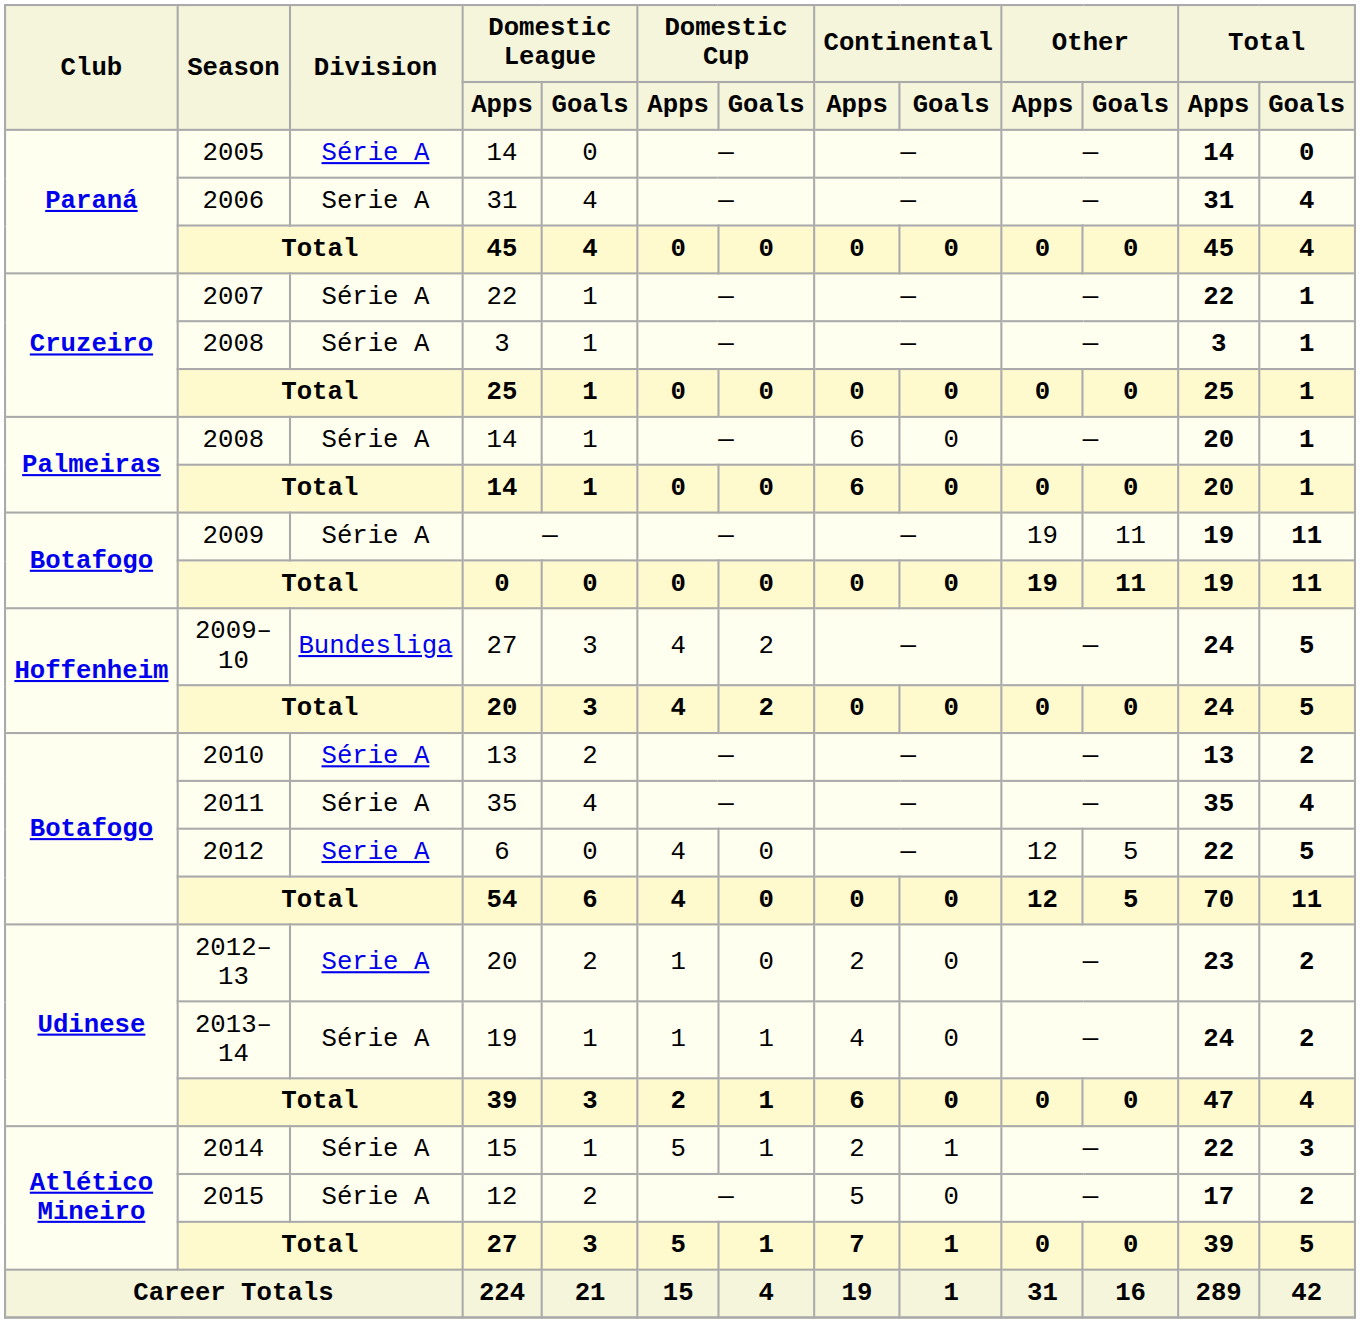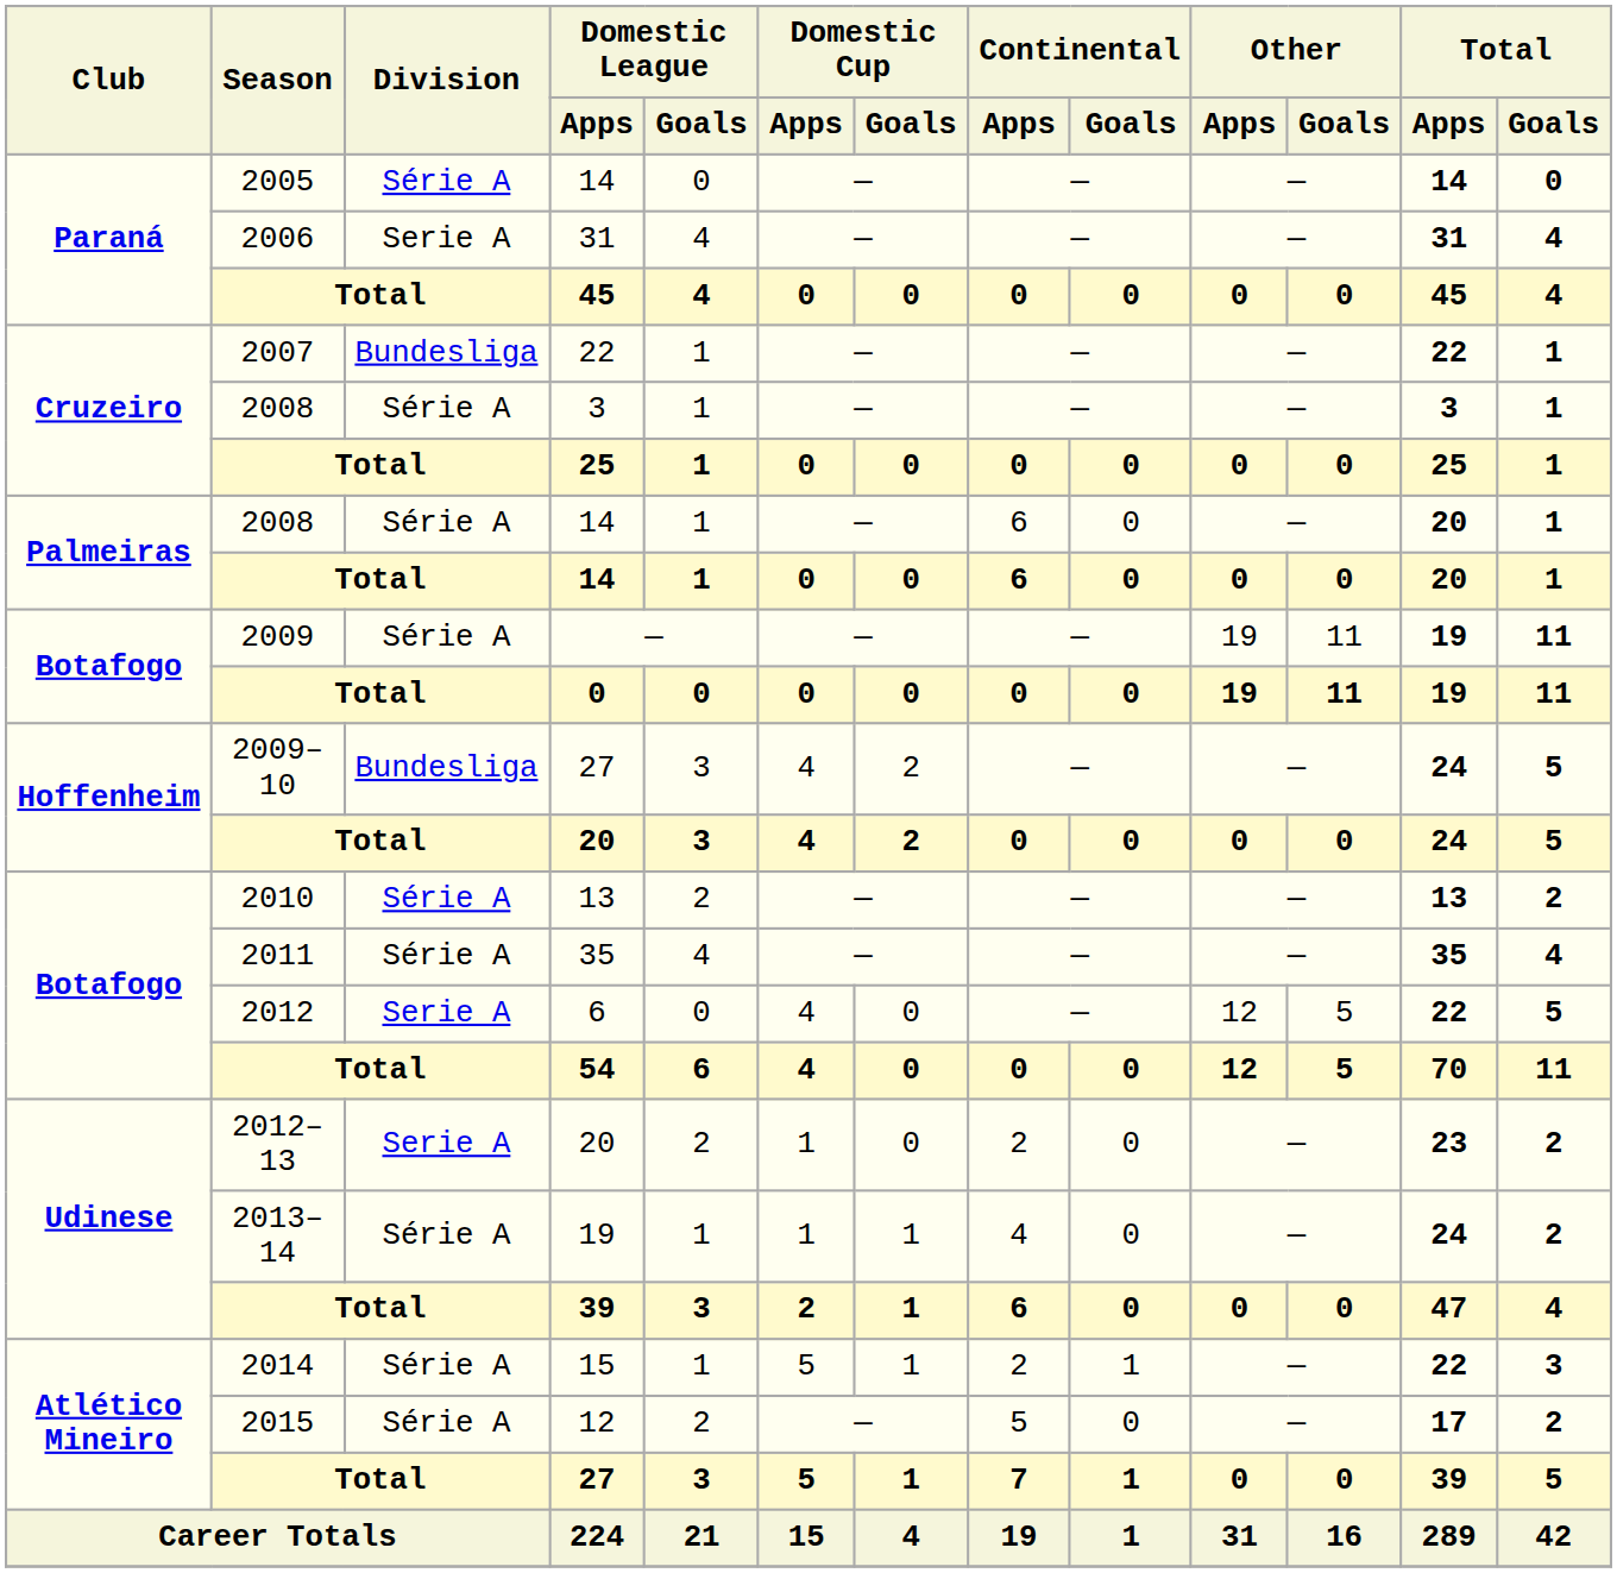 <table border=1 align=center cellpadding=4 cellspacing=3 style="background: ivory; font-size: 95%; border: 1px #aaaaaa solid; border-collapse: collapse; clear:center">
 <tr style="background:beige">
 <th rowspan="2">Club</th>
 <th rowspan="2">Season</th>
 <th rowspan="2">Division</th>
 <th colspan="2">Domestic League</th>
 <th colspan="2">Domestic Cup</th>
 <th colspan="2">Continental</th>
 <th colspan="2">Other</th>
 <th colspan="2">Total</th>
 </tr>
 <tr style="background:beige">
 <th>Apps</th>
 <th>Goals</th>
 <th>Apps</th>
 <th>Goals</th>
 <th>Apps</th>
 <th>Goals</th>
 <th>Apps</th>
 <th>Goals</th>
 <th>Apps</th>
 <th>Goals</th>
 </tr>
 <tr>
 <td rowspan="3" align=center valign=center><strong><a href='#'>Paraná</a></strong></td>
 <td align="center">2005</td>
 <td align="center"><a href='#'>Série A</a></td>
 <td align="center">14</td>
 <td align="center">0</td>
 <td align="center" colspan="2">—</td>
 <td align="center" colspan="2">—</td>
 <td align="center" colspan="2">—</td>
 <th>14</th>
 <th>0</th>
 </tr>
 <tr>
 <td align="center">2006</td>
 <td align="center">Serie A</td>
 <td align="center">31</td>
 <td align="center">4</td>
 <td align="center" colspan="2">—</td>
 <td align="center" colspan="2">—</td>
 <td align="center" colspan="2">—</td>
 <th>31</th>
 <th>4</th>
 </tr>
 <tr style="background:lemonchiffon">
 <th colspan="2">Total</th>
 <th>45</th>
 <th>4</th>
 <th>0</th>
 <th>0</th>
 <th>0</th>
 <th>0</th>
 <th>0</th>
 <th>0</th>
 <th>45</th>
 <th>4</th>
 </tr>
 <tr>
 <td rowspan="3" align=center valign=center><strong><a href='#'>Cruzeiro</a></strong></td>
 <td align="center">2007</td>
-<td align="center">Série A</td>
+<td align="center"><a href='#'>Bundesliga</a></td>
 <td align="center">22</td>
 <td align="center">1</td>
 <td align="center" colspan="2">—</td>
 <td align="center" colspan="2">—</td>
 <td align="center" colspan="2">—</td>
 <th>22</th>
 <th>1</th>
 </tr>
 <tr>
 <td align="center">2008</td>
 <td align="center">Série A</td>
 <td align="center">3</td>
 <td align="center">1</td>
 <td align="center" colspan="2">—</td>
 <td align="center" colspan="2">—</td>
 <td align="center" colspan="2">—</td>
 <th>3</th>
 <th>1</th>
 </tr>
 <tr style="background:lemonchiffon">
 <th colspan="2">Total</th>
 <th>25</th>
 <th>1</th>
 <th>0</th>
 <th>0</th>
 <th>0</th>
 <th>0</th>
 <th>0</th>
 <th>0</th>
 <th>25</th>
 <th>1</th>
 </tr>
 <tr>
 <td rowspan="2" align=center valign=center><strong><a href='#'>Palmeiras</a></strong></td>
 <td align="center">2008</td>
 <td align="center">Série A</td>
 <td align="center">14</td>
 <td align="center">1</td>
 <td align="center" colspan="2">—</td>
 <td align="center">6</td>
 <td align="center">0</td>
 <td align="center" colspan="2">—</td>
 <th>20</th>
 <th>1</th>
 </tr>
 <tr style="background:lemonchiffon">
 <th colspan="2">Total</th>
 <th>14</th>
 <th>1</th>
 <th>0</th>
 <th>0</th>
 <th>6</th>
 <th>0</th>
 <th>0</th>
 <th>0</th>
 <th>20</th>
 <th>1</th>
 </tr>
 <tr>
 <td rowspan="2" align=center valign=center><strong><a href='#'>Botafogo</a></strong></td>
 <td align="center">2009</td>
 <td align="center">Série A</td>
 <td align="center" colspan="2">—</td>
 <td align="center" colspan="2">—</td>
 <td align="center" colspan="2">—</td>
 <td align="center">19</td>
 <td align="center">11</td>
 <th>19</th>
 <th>11</th>
 </tr>
 <tr style="background:lemonchiffon">
 <th colspan="2">Total</th>
 <th>0</th>
 <th>0</th>
 <th>0</th>
 <th>0</th>
 <th>0</th>
 <th>0</th>
 <th>19</th>
 <th>11</th>
 <th>19</th>
 <th>11</th>
 </tr>
 <tr>
 <td rowspan="2" align=center valign=center><strong><a href='#'>Hoffenheim</a></strong></td>
 <td align="center">2009–10</td>
 <td align="center"><a href='#'>Bundesliga</a></td>
 <td align="center">27</td>
 <td align="center">3</td>
 <td align="center">4</td>
 <td align="center">2</td>
 <td align="center" colspan="2">—</td>
 <td align="center" colspan="2">—</td>
 <th>24</th>
 <th>5</th>
 </tr>
 <tr style="background:lemonchiffon">
 <th colspan="2">Total</th>
 <th>20</th>
 <th>3</th>
 <th>4</th>
 <th>2</th>
 <th>0</th>
 <th>0</th>
 <th>0</th>
 <th>0</th>
 <th>24</th>
 <th>5</th>
 </tr>
 <tr>
 <td rowspan="4" align=center valign=center><strong><a href='#'>Botafogo</a></strong></td>
 <td align="center">2010</td>
 <td align="center"><a href='#'>Série A</a></td>
 <td align="center">13</td>
 <td align="center">2</td>
 <td align="center" colspan="2">—</td>
 <td align="center" colspan="2">—</td>
 <td align="center" colspan="2">—</td>
 <th>13</th>
 <th>2</th>
 </tr>
 <tr>
 <td align="center">2011</td>
 <td align="center">Série A</td>
 <td align="center">35</td>
 <td align="center">4</td>
 <td align="center" colspan="2">—</td>
 <td align="center" colspan="2">—</td>
 <td align="center" colspan="2">—</td>
 <th>35</th>
 <th>4</th>
 </tr>
 <tr>
 <td align="center">2012</td>
 <td align="center"><a href='#'>Serie A</a></td>
 <td align="center">6</td>
 <td align="center">0</td>
 <td align="center">4</td>
 <td align="center">0</td>
 <td align="center" colspan="2">—</td>
 <td align="center">12</td>
 <td align="center">5</td>
 <th>22</th>
 <th>5</th>
 </tr>
 <tr style="background:lemonchiffon">
 <th colspan="2">Total</th>
 <th>54</th>
 <th>6</th>
 <th>4</th>
 <th>0</th>
 <th>0</th>
 <th>0</th>
 <th>12</th>
 <th>5</th>
 <th>70</th>
 <th>11</th>
 </tr>
 <tr>
 <td rowspan="3" align=center valign=center><strong><a href='#'>Udinese</a></strong></td>
 <td align="center">2012–13</td>
 <td align="center"><a href='#'>Serie A</a></td>
 <td align="center">20</td>
 <td align="center">2</td>
 <td align="center">1</td>
 <td align="center">0</td>
 <td align="center">2</td>
 <td align="center">0</td>
 <td align="center" colspan="2">—</td>
 <th>23</th>
 <th>2</th>
 </tr>
 <tr>
 <td align="center">2013–14</td>
 <td align="center">Série A</td>
 <td align="center">19</td>
 <td align="center">1</td>
 <td align="center">1</td>
 <td align="center">1</td>
 <td align="center">4</td>
 <td align="center">0</td>
 <td align="center" colspan="2">—</td>
 <th>24</th>
 <th>2</th>
 </tr>
 <tr style="background:lemonchiffon">
 <th colspan="2">Total</th>
 <th>39</th>
 <th>3</th>
 <th>2</th>
 <th>1</th>
 <th>6</th>
 <th>0</th>
 <th>0</th>
 <th>0</th>
 <th>47</th>
 <th>4</th>
 </tr>
 <tr>
 <td rowspan="3" align="center" valign="center"><strong><a href='#'>Atlético Mineiro</a></strong></td>
 <td align="center">2014</td>
 <td align="center">Série A</td>
 <td align="center">15</td>
 <td align="center">1</td>
 <td align="center">5</td>
 <td align="center">1</td>
 <td align="center">2</td>
 <td align="center">1</td>
 <td align="center" colspan="2">—</td>
 <th>22</th>
 <th>3</th>
 </tr>
 <tr>
 <td align="center">2015</td>
 <td align="center">Série A</td>
 <td align="center">12</td>
 <td align="center">2</td>
 <td align="center" colspan="2">—</td>
 <td align="center">5</td>
 <td align="center">0</td>
 <td align="center" colspan="2">—</td>
 <th>17</th>
 <th>2</th>
 </tr>
 <tr style="background:lemonchiffon">
 <th colspan="2">Total</th>
 <th>27</th>
 <th>3</th>
 <th>5</th>
 <th>1</th>
 <th>7</th>
 <th>1</th>
 <th>0</th>
 <th>0</th>
 <th>39</th>
 <th>5</th>
 </tr>
 <tr>
 <th colspan="3" style="background:beige">Career Totals</th>
 <th style="background:beige">224</th>
 <th style="background:beige">21</th>
 <th style="background:beige">15</th>
 <th style="background:beige">4</th>
 <th style="background:beige">19</th>
 <th style="background:beige">1</th>
 <th style="background:beige">31</th>
 <th style="background:beige">16</th>
 <th style="background:beige">289</th>
 <th style="background:beige">42</th>
 </tr>
 <tr>
 </tr>
 </table>
